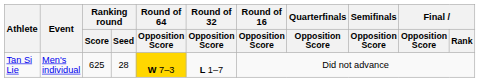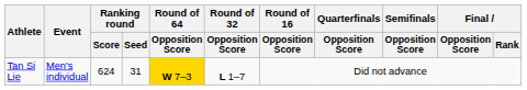 <table class="wikitable" style="font-size:90%; text-align:center;">
 <tr>
 <th rowspan="2">Athlete</th>
 <th rowspan="2">Event</th>
 <th colspan="2">Ranking round</th>
 <th>Round of 64</th>
 <th>Round of 32</th>
 <th>Round of 16</th>
 <th>Quarterfinals</th>
 <th>Semifinals</th>
 <th colspan=2>Final / </th>
 </tr>
 <tr style=font-size:95%>
 <th>Score</th>
 <th>Seed</th>
 <th>Opposition<br>Score</th>
 <th>Opposition<br>Score</th>
 <th>Opposition<br>Score</th>
 <th>Opposition<br>Score</th>
 <th>Opposition<br>Score</th>
 <th>Opposition<br>Score</th>
 <th>Rank</th>
 </tr>
 <tr>
 <td align=left><a href='#'>Tan Si Lie</a></td>
 <td align=left rowspan=4><a href='#'>Men's individual</a></td>
-<td>625</td>
-<td>28</td>
+<td>624</td>
+<td>31</td>
 <td style="background: gold;"><br><strong>W</strong> 7–3</td>
 <td><br><strong>L</strong> 1–7</td>
 <td colspan=5>Did not advance</td>
 </tr>
 </table>
